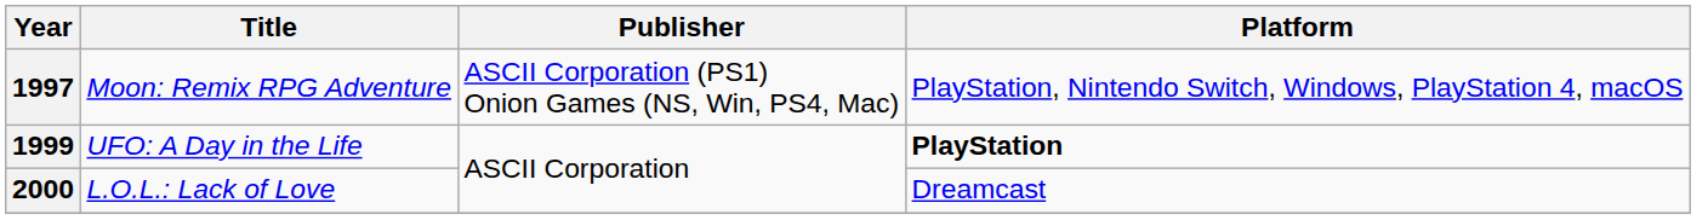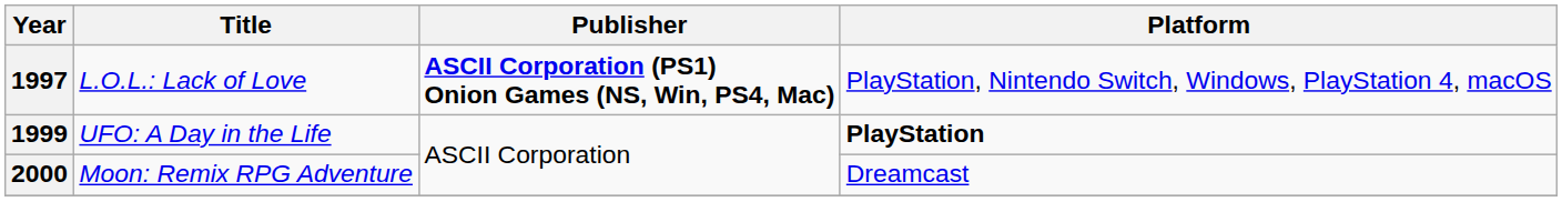 <table class="wikitable sortable">
 <tr>
 <th>Year</th>
 <th>Title</th>
 <th>Publisher</th>
 <th>Platform</th>
 </tr>
 <tr>
 <th rowspan="1">1997</th>
-<td><em><a href='#'>Moon: Remix RPG Adventure</a></em></td>
-<td><a href='#'>ASCII Corporation</a> (PS1)<br>Onion Games (NS, Win, PS4, Mac)</td>
+<td><em><a href='#'>L.O.L.: Lack of Love</a></em></td>
+<td><strong><a href='#'>ASCII Corporation</a> (PS1)<br>Onion Games (NS, Win, PS4, Mac)</strong></td>
 <td><a href='#'>PlayStation</a>, <a href='#'>Nintendo Switch</a>, <a href='#'>Windows</a>, <a href='#'>PlayStation 4</a>, <a href='#'>macOS</a></td>
 </tr>
 <tr>
 <th rowspan="1">1999</th>
 <td><em><a href='#'>UFO: A Day in the Life</a></em></td>
 <td rowspan="2">ASCII Corporation</td>
 <td><strong>PlayStation</strong></td>
 </tr>
 <tr>
 <th rowspan="1">2000</th>
-<td><em><a href='#'>L.O.L.: Lack of Love</a></em></td>
+<td><em><a href='#'>Moon: Remix RPG Adventure</a></em></td>
 <td><a href='#'>Dreamcast</a></td>
 </tr>
 <tr>
 </tr>
 </table>
